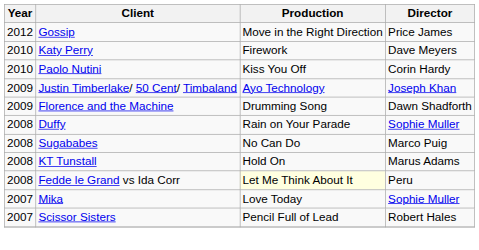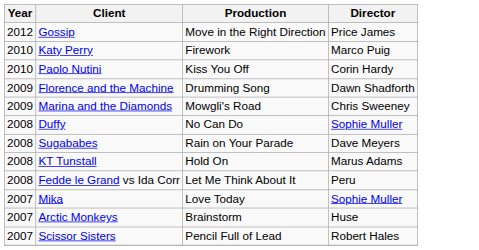 <table class="wikitable">
 <tr>
 <th>Year</th>
 <th>Client</th>
 <th>Production</th>
 <th>Director</th>
 </tr>
 <tr>
 <td>2012</td>
 <td><a href='#'>Gossip</a></td>
 <td>Move in the Right Direction</td>
 <td>Price James</td>
 </tr>
 <tr>
 <td>2010</td>
 <td><a href='#'>Katy Perry</a></td>
 <td>Firework</td>
-<td>Dave Meyers</td>
+<td>Marco Puig</td>
 </tr>
 <tr>
 <td>2010</td>
 <td><a href='#'>Paolo Nutini</a></td>
 <td>Kiss You Off</td>
 <td>Corin Hardy</td>
 </tr>
 <tr>
 <td>2009</td>
-<td><a href='#'>Justin Timberlake</a>/ <a href='#'>50 Cent</a>/ <a href='#'>Timbaland</a></td>
-<td><a href='#'>Ayo Technology</a></td>
-<td><a href='#'>Joseph Khan</a></td>
-</tr>
-<tr>
-<td>2009</td>
 <td><a href='#'>Florence and the Machine</a></td>
 <td>Drumming Song</td>
 <td>Dawn Shadforth</td>
 </tr>
 <tr>
+<td>2009</td>
+<td><a href='#'>Marina and the Diamonds</a></td>
+<td>Mowgli's Road</td>
+<td>Chris Sweeney</td>
+</tr>
+<tr>
 <td>2008</td>
 <td><a href='#'>Duffy</a></td>
-<td>Rain on Your Parade</td>
+<td>No Can Do</td>
 <td><a href='#'>Sophie Muller</a></td>
 </tr>
 <tr>
 <td>2008</td>
 <td><a href='#'>Sugababes</a></td>
-<td>No Can Do</td>
-<td>Marco Puig</td>
+<td>Rain on Your Parade</td>
+<td>Dave Meyers</td>
 </tr>
 <tr>
 <td>2008</td>
 <td><a href='#'>KT Tunstall</a></td>
 <td>Hold On</td>
 <td>Marus Adams</td>
 </tr>
 <tr>
 <td>2008</td>
 <td><a href='#'>Fedde le Grand</a> vs Ida Corr</td>
-<td style="background: lightyellow;">Let Me Think About It</td>
+<td>Let Me Think About It</td>
 <td>Peru</td>
 </tr>
 <tr>
 <td>2007</td>
 <td><a href='#'>Mika</a></td>
 <td>Love Today</td>
 <td><a href='#'>Sophie Muller</a></td>
 </tr>
 <tr>
 <td>2007</td>
+<td><a href='#'>Arctic Monkeys</a></td>
+<td>Brainstorm</td>
+<td>Huse</td>
+</tr>
+<tr>
+<td>2007</td>
 <td><a href='#'>Scissor Sisters</a></td>
 <td>Pencil Full of Lead</td>
 <td>Robert Hales</td>
 </tr>
 <tr>
 </tr>
 </table>
